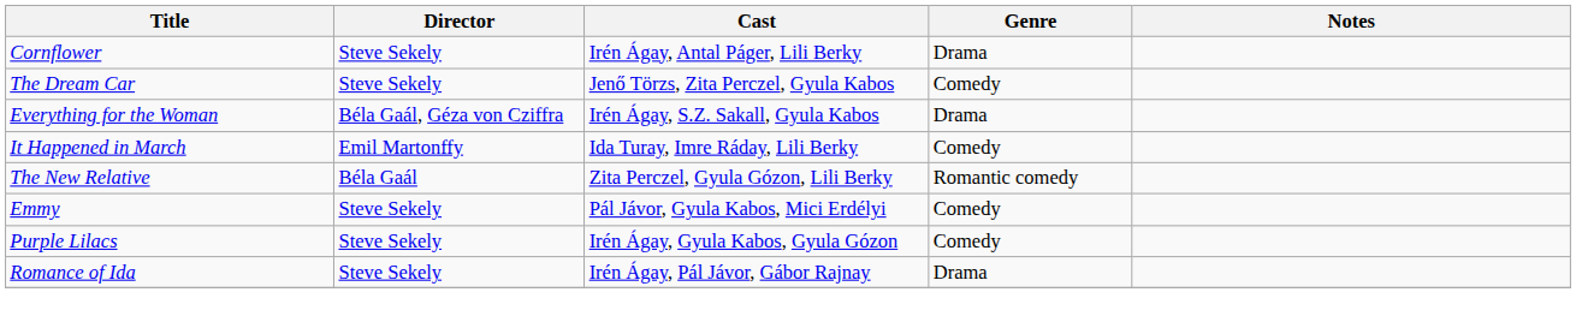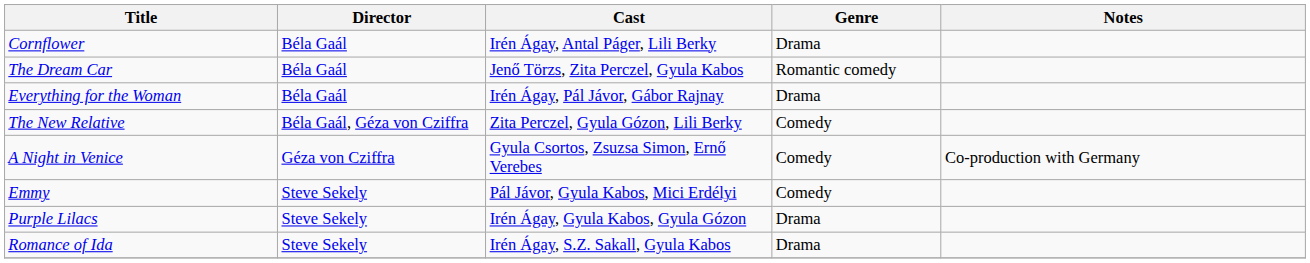 <table class="wikitable" style="width:100%;">
 <tr>
 <th style="width:21%;">Title</th>
 <th style="width:16%;">Director</th>
 <th style="width:22%;">Cast</th>
 <th style="width:13%;">Genre</th>
 <th style="width:28%;">Notes</th>
 </tr>
 <tr>
 <td><em><a href='#'>Cornflower</a></em></td>
-<td><a href='#'>Steve Sekely</a></td>
+<td><a href='#'>Béla Gaál</a></td>
 <td><a href='#'>Irén Ágay</a>, <a href='#'>Antal Páger</a>, <a href='#'>Lili Berky</a></td>
 <td>Drama</td>
 <td></td>
 </tr>
 <tr>
 <td><em><a href='#'>The Dream Car</a></em></td>
-<td><a href='#'>Steve Sekely</a></td>
+<td><a href='#'>Béla Gaál</a></td>
 <td><a href='#'>Jenő Törzs</a>, <a href='#'>Zita Perczel</a>, <a href='#'>Gyula Kabos</a></td>
+<td>Romantic comedy</td>
+<td></td>
+</tr>
+<tr>
+<td><em><a href='#'>Everything for the Woman</a></em></td>
+<td><a href='#'>Béla Gaál</a></td>
+<td><a href='#'>Irén Ágay</a>, <a href='#'>Pál Jávor</a>, <a href='#'>Gábor Rajnay</a></td>
+<td>Drama</td>
+<td></td>
+</tr>
+<tr>
+<td><em><a href='#'>The New Relative</a></em></td>
+<td><a href='#'>Béla Gaál</a>, <a href='#'>Géza von Cziffra</a></td>
+<td><a href='#'>Zita Perczel</a>, <a href='#'>Gyula Gózon</a>, <a href='#'>Lili Berky</a></td>
 <td>Comedy</td>
 <td></td>
 </tr>
 <tr>
-<td><em><a href='#'>Everything for the Woman</a></em></td>
-<td><a href='#'>Béla Gaál</a>, <a href='#'>Géza von Cziffra</a></td>
-<td><a href='#'>Irén Ágay</a>, <a href='#'>S.Z. Sakall</a>, <a href='#'>Gyula Kabos</a></td>
-<td>Drama</td>
-<td></td>
-</tr>
-<tr>
-<td><em><a href='#'>It Happened in March</a></em></td>
-<td><a href='#'>Emil Martonffy</a></td>
-<td><a href='#'>Ida Turay</a>, <a href='#'>Imre Ráday</a>, <a href='#'>Lili Berky</a></td>
+<td><em><a href='#'>A Night in Venice</a></em></td>
+<td><a href='#'>Géza von Cziffra</a></td>
+<td><a href='#'>Gyula Csortos</a>, <a href='#'>Zsuzsa Simon</a>, <a href='#'>Ernő Verebes</a></td>
 <td>Comedy</td>
-<td></td>
-</tr>
-<tr>
-<td><em><a href='#'>The New Relative</a></em></td>
-<td><a href='#'>Béla Gaál</a></td>
-<td><a href='#'>Zita Perczel</a>, <a href='#'>Gyula Gózon</a>, <a href='#'>Lili Berky</a></td>
-<td>Romantic comedy</td>
-<td></td>
+<td>Co-production with Germany</td>
 </tr>
 <tr>
 <td><em><a href='#'>Emmy</a></em></td>
 <td><a href='#'>Steve Sekely</a></td>
 <td><a href='#'>Pál Jávor</a>, <a href='#'>Gyula Kabos</a>, <a href='#'>Mici Erdélyi</a></td>
 <td>Comedy</td>
 <td></td>
 </tr>
 <tr>
 <td><em><a href='#'>Purple Lilacs</a></em></td>
 <td><a href='#'>Steve Sekely</a></td>
 <td><a href='#'>Irén Ágay</a>, <a href='#'>Gyula Kabos</a>, <a href='#'>Gyula Gózon</a></td>
-<td>Comedy</td>
+<td>Drama</td>
 <td></td>
 </tr>
 <tr>
 <td><em><a href='#'>Romance of Ida</a></em></td>
 <td><a href='#'>Steve Sekely</a></td>
-<td><a href='#'>Irén Ágay</a>, <a href='#'>Pál Jávor</a>, <a href='#'>Gábor Rajnay</a></td>
+<td><a href='#'>Irén Ágay</a>, <a href='#'>S.Z. Sakall</a>, <a href='#'>Gyula Kabos</a></td>
 <td>Drama</td>
 <td></td>
 </tr>
 <tr>
 </tr>
 </table>
